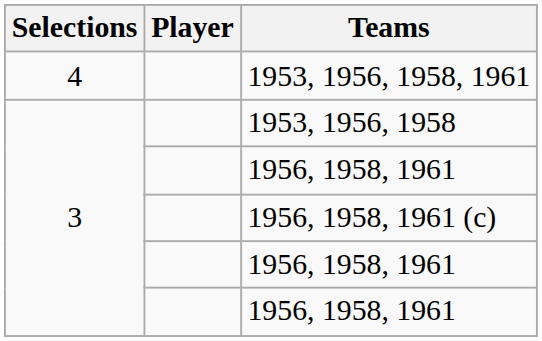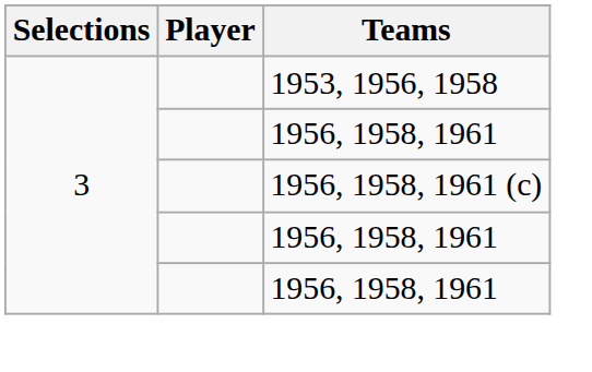 <table class="wikitable sortable">
 <tr>
 <th>Selections</th>
 <th>Player</th>
 <th class="unsortable">Teams</th>
-</tr>
-<tr>
-<td align="center">4</td>
-<td></td>
-<td>1953, 1956, 1958, 1961</td>
 </tr>
 <tr>
 <td rowspan="5" align="center">3</td>
 <td></td>
 <td>1953, 1956, 1958</td>
 </tr>
 <tr>
 <td></td>
 <td>1956, 1958, 1961</td>
 </tr>
 <tr>
 <td></td>
 <td>1956, 1958, 1961 (c)</td>
 </tr>
 <tr>
 <td></td>
 <td>1956, 1958, 1961</td>
 </tr>
 <tr>
 <td></td>
 <td>1956, 1958, 1961</td>
 </tr>
 </table>
